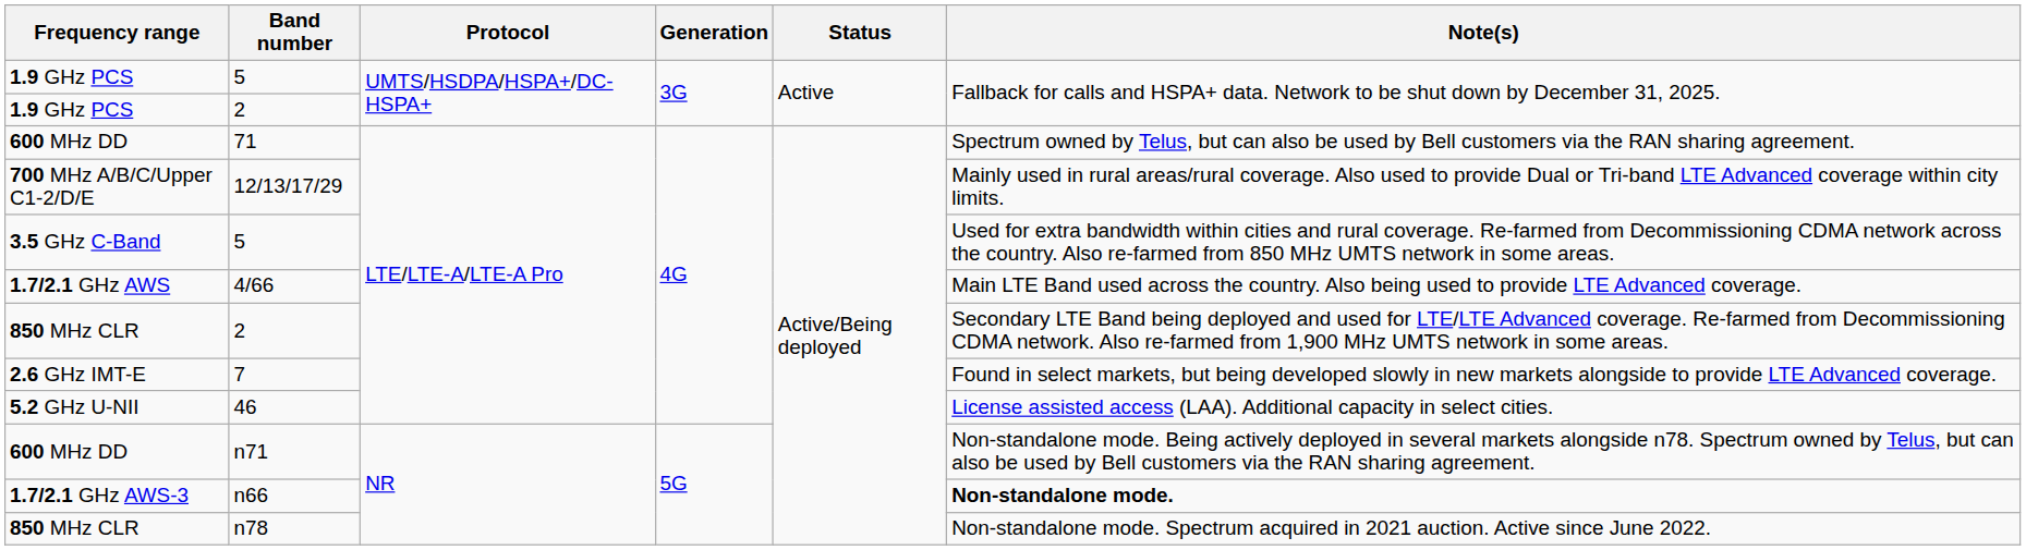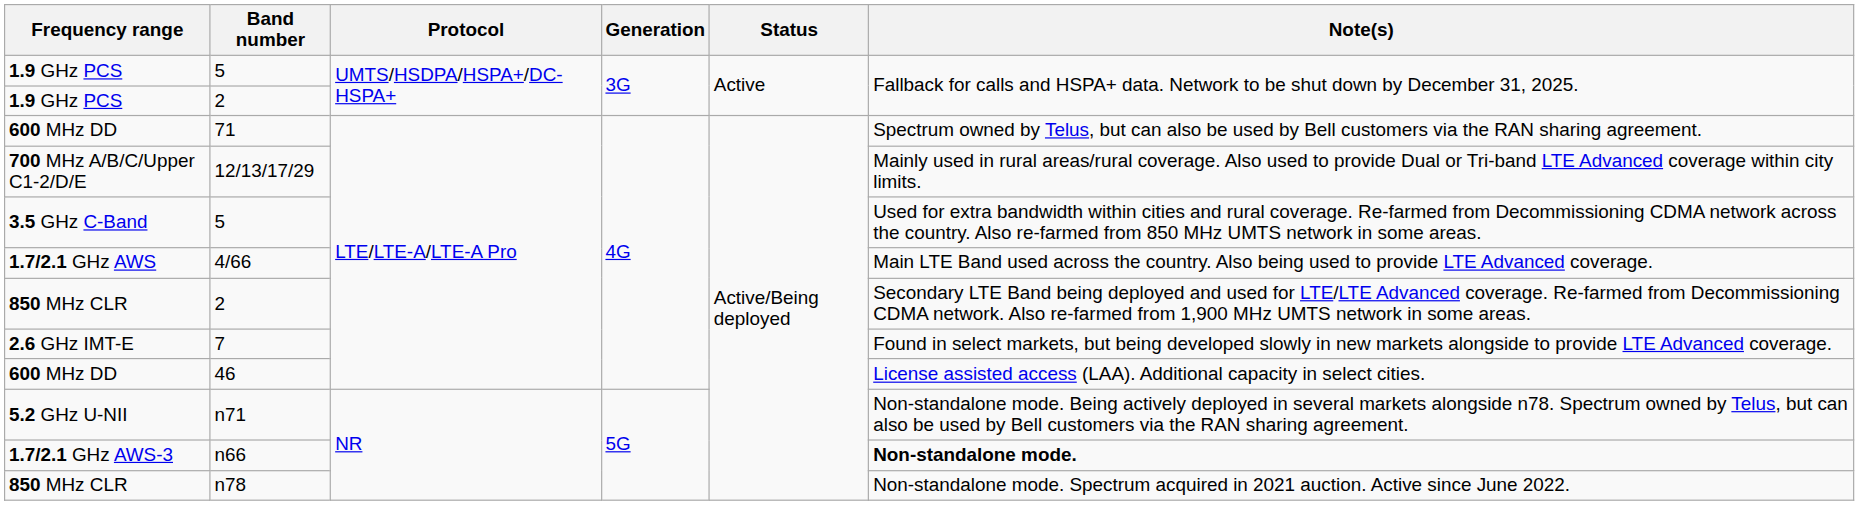 <table class="wikitable sortable">
 <tr>
 <th>Frequency range</th>
 <th>Band number</th>
 <th>Protocol</th>
 <th>Generation</th>
 <th>Status</th>
 <th>Note(s)</th>
 </tr>
 <tr>
 <td><strong>1.9</strong> GHz <a href='#'>PCS</a></td>
 <td>5</td>
 <td rowspan="2"><a href='#'>UMTS</a>/<a href='#'>HSDPA</a>/<a href='#'>HSPA+</a>/<a href='#'>DC-HSPA+</a></td>
 <td rowspan="2"><a href='#'>3G</a></td>
 <td rowspan="2">Active</td>
 <td rowspan="2">Fallback for calls and HSPA+ data. Network to be shut down by December 31, 2025.</td>
 </tr>
 <tr>
 <td><strong>1.9</strong> GHz <a href='#'>PCS</a></td>
 <td>2</td>
 </tr>
 <tr>
 <td><strong>600</strong> MHz DD</td>
 <td>71</td>
 <td rowspan="7"><a href='#'>LTE</a>/<a href='#'>LTE-A</a>/<a href='#'>LTE-A Pro</a></td>
 <td rowspan="7"><a href='#'>4G</a></td>
 <td rowspan="10">Active/Being deployed</td>
 <td>Spectrum owned by <a href='#'>Telus</a>, but can also be used by Bell customers via the RAN sharing agreement.</td>
 </tr>
 <tr>
 <td><strong>700</strong> MHz A/B/C/Upper C1-2/D/E</td>
 <td>12/13/17/29</td>
 <td>Mainly used in rural areas/rural coverage. Also used to provide Dual or Tri-band <a href='#'>LTE Advanced</a> coverage within city limits.</td>
 </tr>
 <tr>
 <td><strong>3.5</strong> GHz <a href='#'>C-Band</a></td>
 <td>5</td>
 <td>Used for extra bandwidth within cities and rural coverage. Re-farmed from Decommissioning CDMA network across the country. Also re-farmed from 850 MHz UMTS network in some areas.</td>
 </tr>
 <tr>
 <td><strong>1.7/2.1</strong> GHz <a href='#'>AWS</a></td>
 <td>4/66</td>
 <td>Main LTE Band used across the country. Also being used to provide <a href='#'>LTE Advanced</a> coverage.</td>
 </tr>
 <tr>
 <td><strong>850</strong> MHz CLR</td>
 <td>2</td>
 <td>Secondary LTE Band being deployed and used for <a href='#'>LTE</a>/<a href='#'>LTE Advanced</a> coverage. Re-farmed from Decommissioning CDMA network. Also re-farmed from 1,900 MHz UMTS network in some areas.</td>
 </tr>
 <tr>
 <td><strong>2.6</strong> GHz IMT-E</td>
 <td>7</td>
 <td>Found in select markets, but being developed slowly in new markets alongside to provide <a href='#'>LTE Advanced</a> coverage.</td>
 </tr>
 <tr>
-<td><strong>5.2</strong> GHz U-NII</td>
+<td><strong>600</strong> MHz DD</td>
 <td>46</td>
 <td><a href='#'>License assisted access</a> (LAA). Additional capacity in select cities.</td>
 </tr>
 <tr>
-<td><strong>600</strong> MHz DD</td>
+<td><strong>5.2</strong> GHz U-NII</td>
 <td>n71</td>
 <td rowspan="3"><a href='#'>NR</a></td>
 <td rowspan="3"><a href='#'>5G</a></td>
 <td>Non-standalone mode. Being actively deployed in several markets alongside n78. Spectrum owned by <a href='#'>Telus</a>, but can also be used by Bell customers via the RAN sharing agreement.</td>
 </tr>
 <tr>
 <td><strong>1.7/2.1</strong> GHz <a href='#'>AWS-3</a></td>
 <td>n66</td>
 <td><strong>Non-standalone mode.</strong></td>
 </tr>
 <tr>
 <td><strong>850</strong> MHz CLR</td>
 <td>n78</td>
 <td>Non-standalone mode. Spectrum acquired in 2021 auction. Active since June 2022.</td>
 </tr>
 </table>
